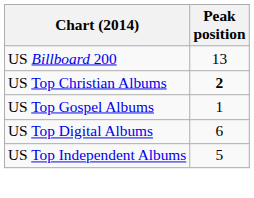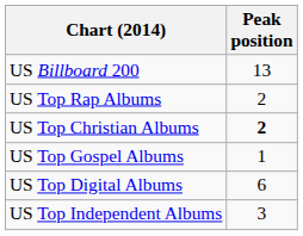 <table class="wikitable">
 <tr>
 <th>Chart (2014)</th>
 <th>Peak<br>position</th>
 </tr>
 <tr>
 <td>US <a href='#'><em>Billboard</em> 200</a></td>
 <td align="center">13</td>
+</tr>
+<tr>
+<td>US <a href='#'>Top Rap Albums</a></td>
+<td align="center">2</td>
 </tr>
 <tr>
 <td>US <a href='#'>Top Christian Albums</a></td>
 <td align="center"><strong>2</strong></td>
 </tr>
 <tr>
 <td>US <a href='#'>Top Gospel Albums</a></td>
 <td align="center">1</td>
 </tr>
 <tr>
 <td>US <a href='#'>Top Digital Albums</a></td>
 <td align="center">6</td>
 </tr>
 <tr>
 <td>US <a href='#'>Top Independent Albums</a></td>
-<td align="center">5</td>
+<td align="center">3</td>
 </tr>
 </table>
